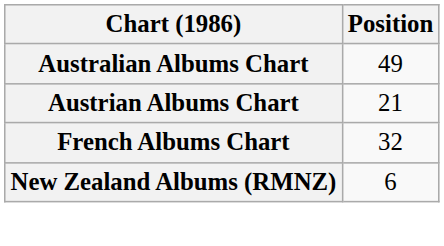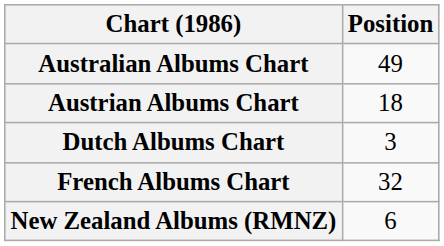 <table class="wikitable plainrowheaders sortable" style="text-align:center;">
 <tr>
 <th>Chart (1986)</th>
 <th>Position</th>
 </tr>
 <tr>
 <th scope="row">Australian Albums Chart</th>
 <td>49</td>
 </tr>
 <tr>
 <th scope="row">Austrian Albums Chart</th>
-<td>21</td>
+<td>18</td>
+</tr>
+<tr>
+<th scope="row">Dutch Albums Chart</th>
+<td>3</td>
 </tr>
 <tr>
 <th scope="row">French Albums Chart</th>
 <td>32</td>
 </tr>
 <tr>
 <th scope="row">New Zealand Albums (RMNZ)</th>
 <td>6</td>
 </tr>
 </table>
